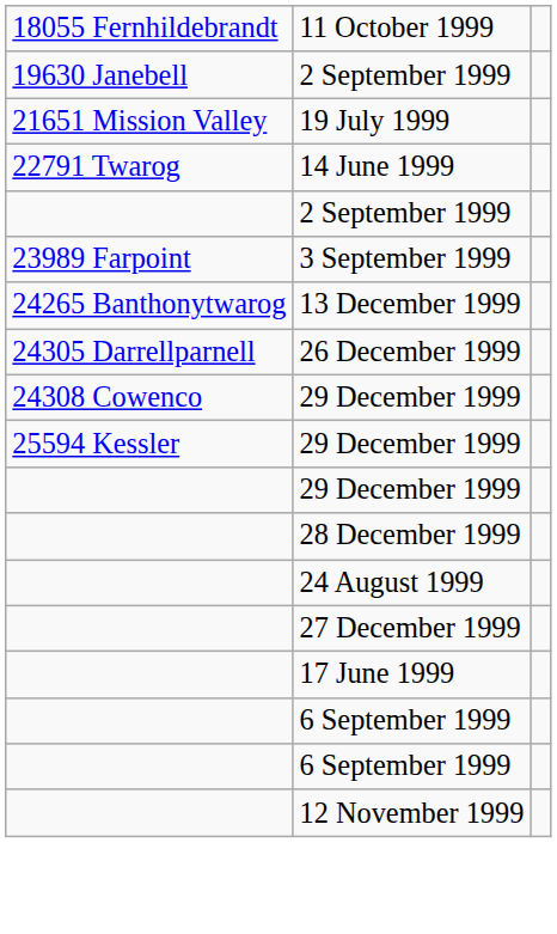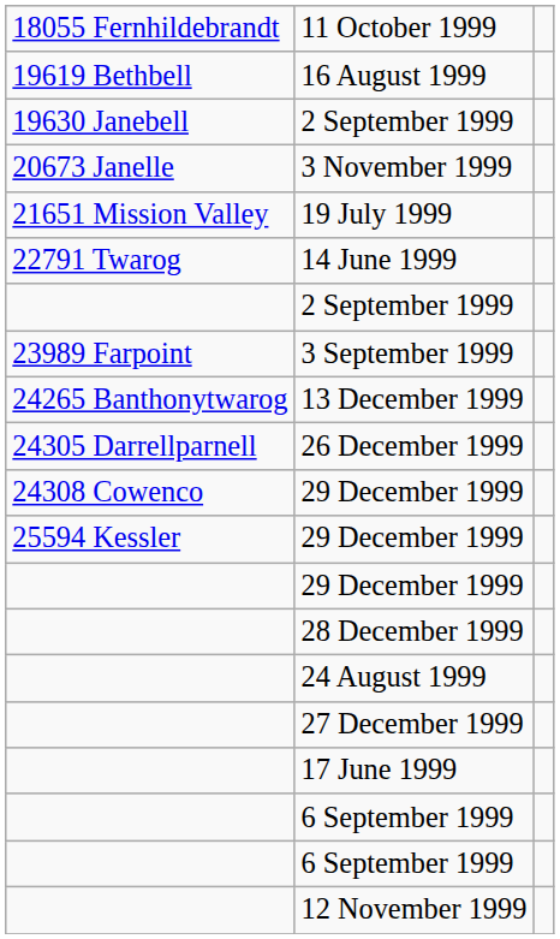 <table class="wikitable" 89%; 1.65em !important;>
 <tr>
 <td><a href='#'>18055 Fernhildebrandt</a></td>
 <td>11 October 1999</td>
 <td> </td>
 </tr>
 <tr>
+<td><a href='#'>19619 Bethbell</a></td>
+<td>16 August 1999</td>
+<td></td>
+</tr>
+<tr>
 <td><a href='#'>19630 Janebell</a></td>
 <td>2 September 1999</td>
+<td></td>
+</tr>
+<tr>
+<td><a href='#'>20673 Janelle</a></td>
+<td>3 November 1999</td>
 <td></td>
 </tr>
 <tr>
 <td><a href='#'>21651 Mission Valley</a></td>
 <td>19 July 1999</td>
 <td></td>
 </tr>
 <tr>
 <td><a href='#'>22791 Twarog</a></td>
 <td>14 June 1999</td>
 <td></td>
 </tr>
 <tr>
 <td></td>
 <td>2 September 1999</td>
 <td> </td>
 </tr>
 <tr>
 <td><a href='#'>23989 Farpoint</a></td>
 <td>3 September 1999</td>
 <td> </td>
 </tr>
 <tr>
 <td><a href='#'>24265 Banthonytwarog</a></td>
 <td>13 December 1999</td>
 <td> </td>
 </tr>
 <tr>
 <td><a href='#'>24305 Darrellparnell</a></td>
 <td>26 December 1999</td>
 <td> </td>
 </tr>
 <tr>
 <td><a href='#'>24308 Cowenco</a></td>
 <td>29 December 1999</td>
 <td> </td>
 </tr>
 <tr>
 <td><a href='#'>25594 Kessler</a></td>
 <td>29 December 1999</td>
 <td> </td>
 </tr>
 <tr>
 <td></td>
 <td>29 December 1999</td>
 <td> </td>
 </tr>
 <tr>
 <td></td>
 <td>28 December 1999</td>
 <td> </td>
 </tr>
 <tr>
 <td></td>
 <td>24 August 1999</td>
 <td></td>
 </tr>
 <tr>
 <td></td>
 <td>27 December 1999</td>
 <td> </td>
 </tr>
 <tr>
 <td></td>
 <td>17 June 1999</td>
 <td> </td>
 </tr>
 <tr>
 <td></td>
 <td>6 September 1999</td>
 <td> </td>
 </tr>
 <tr>
 <td></td>
 <td>6 September 1999</td>
 <td> </td>
 </tr>
 <tr>
 <td></td>
 <td>12 November 1999</td>
 <td> </td>
 </tr>
 </table>
